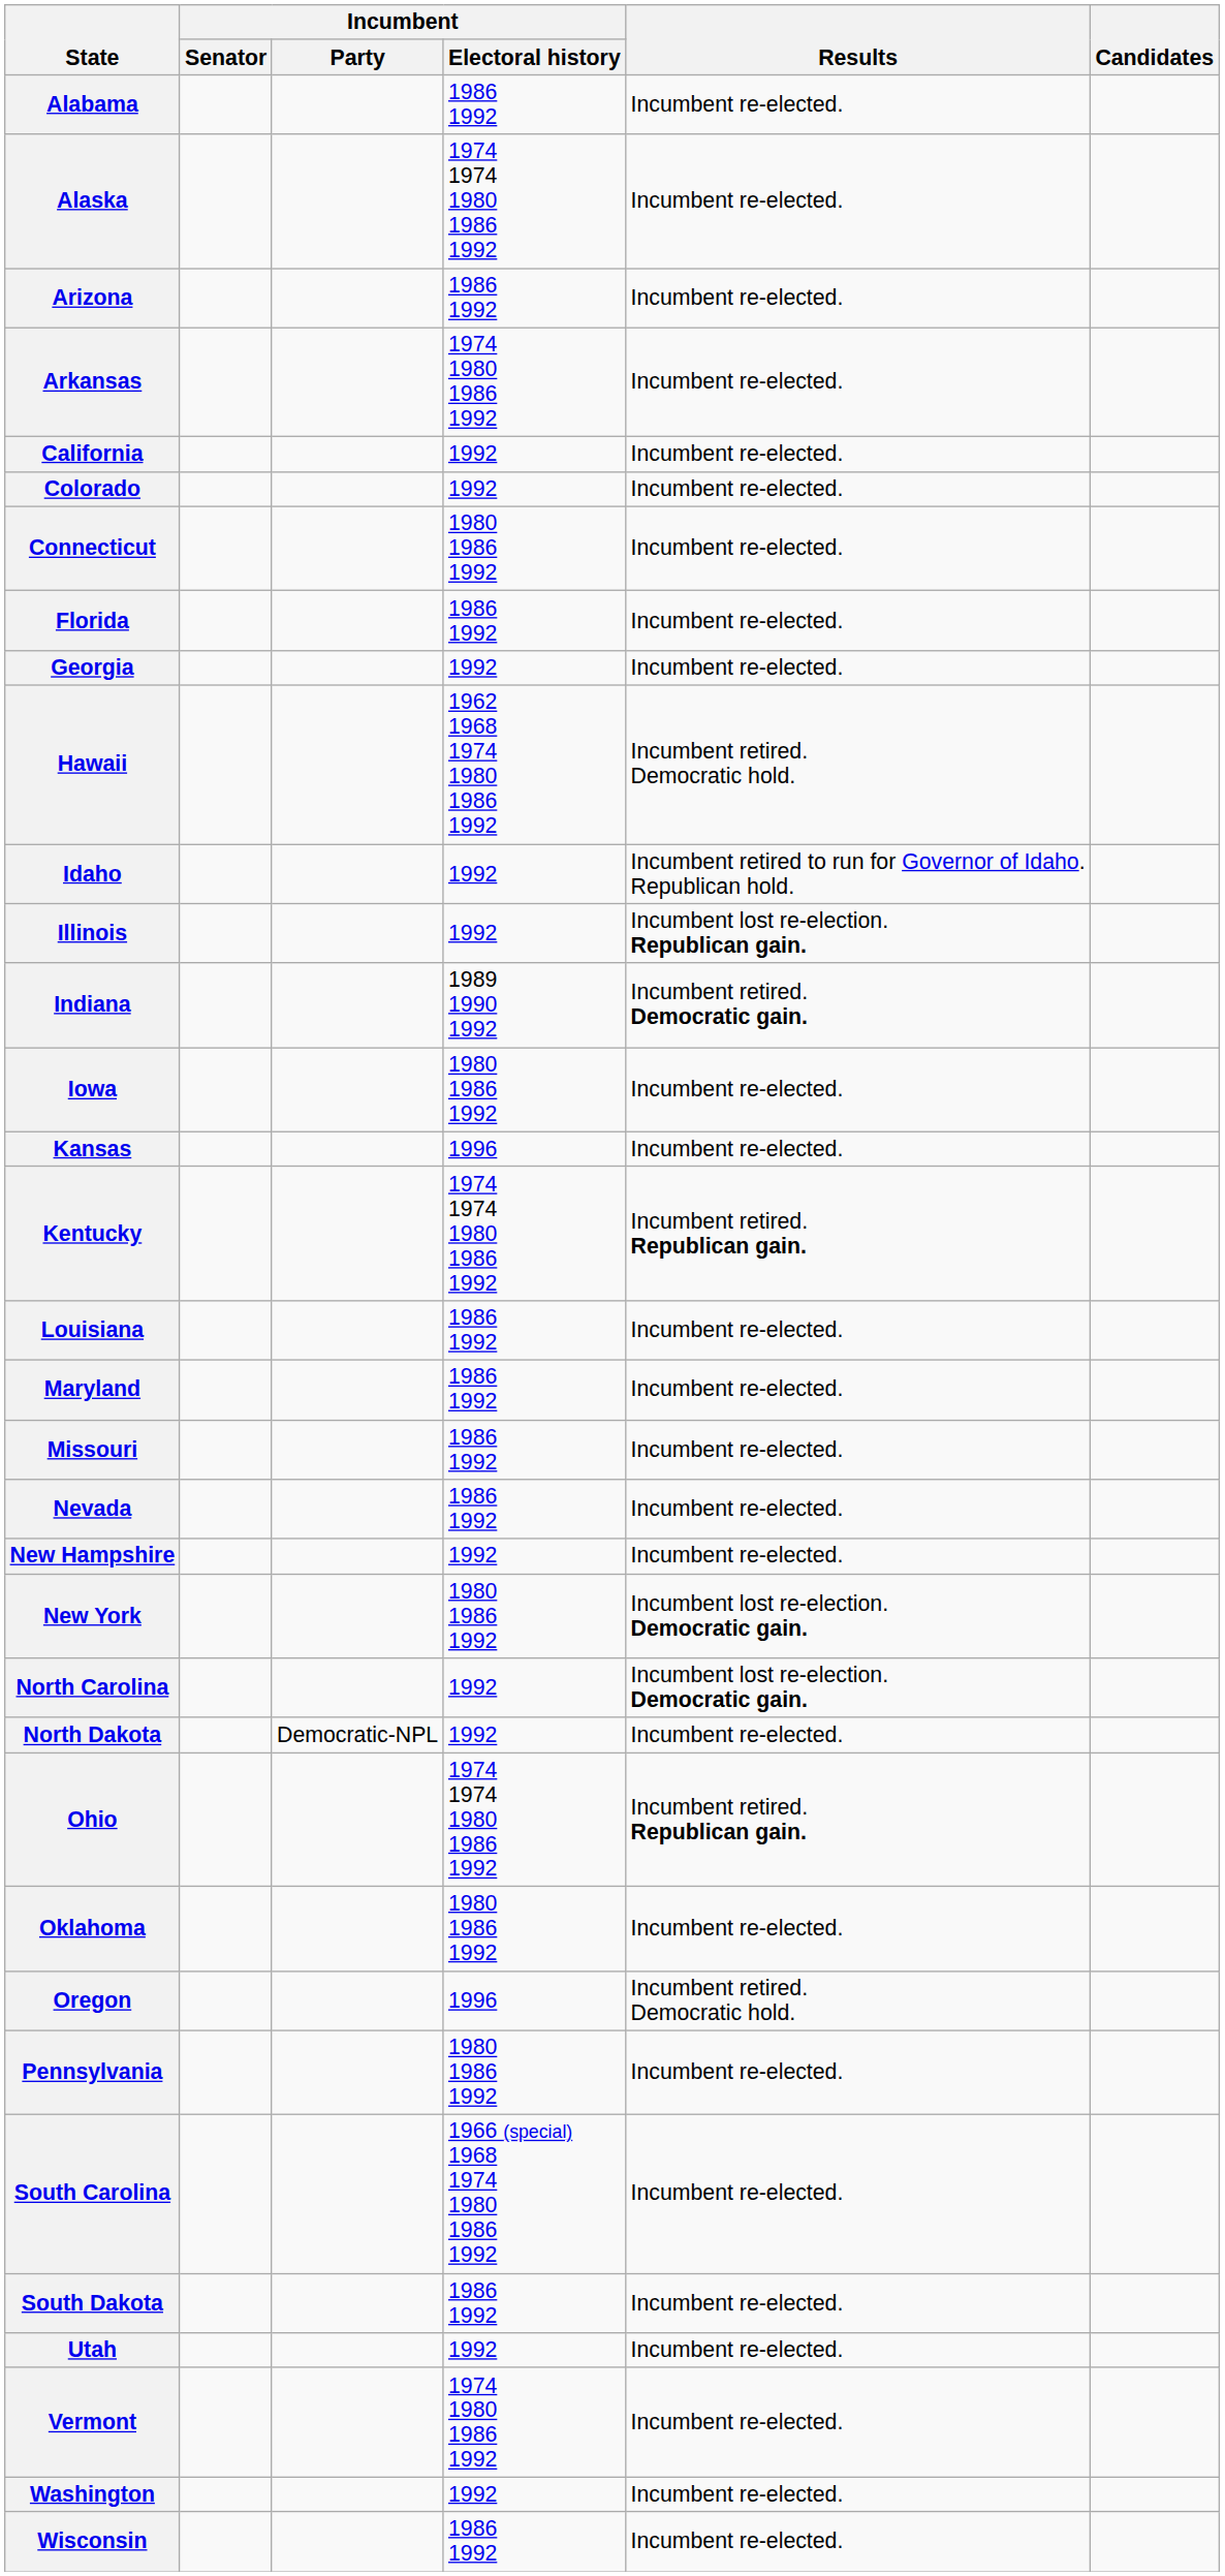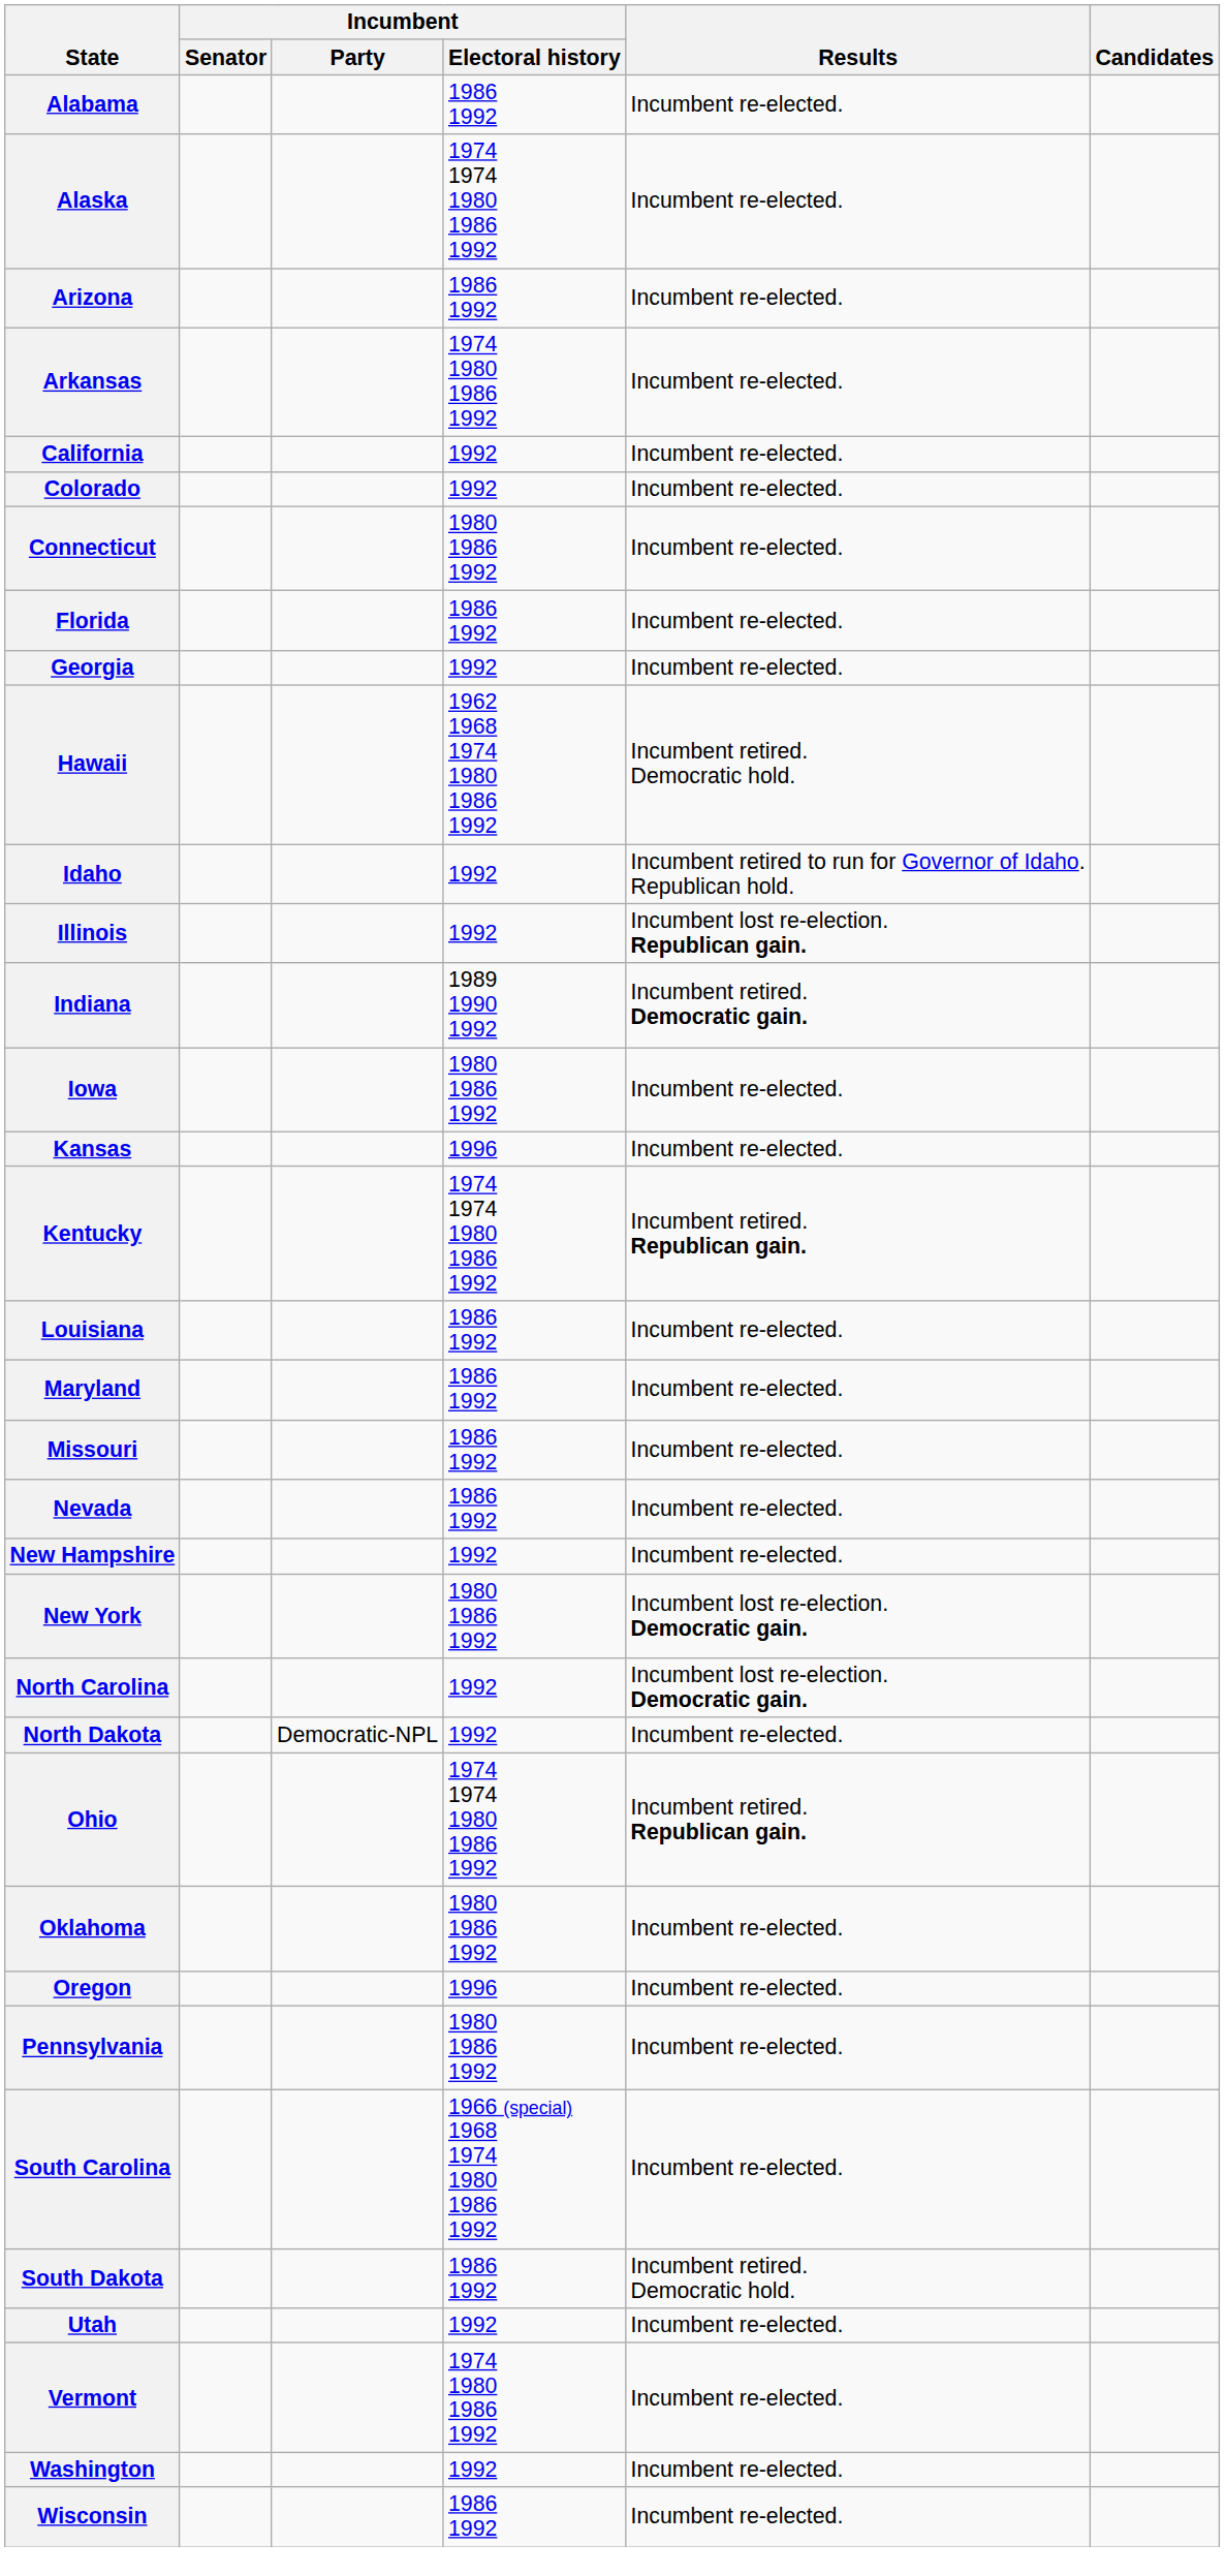 <table class="wikitable sortable">
 <tr valign=bottom>
 <th rowspan=2>State</th>
 <th colspan=3>Incumbent</th>
 <th rowspan=2>Results</th>
 <th rowspan=2>Candidates</th>
 </tr>
 <tr>
 <th>Senator</th>
 <th>Party</th>
 <th>Electoral history</th>
 </tr>
 <tr>
 <th><a href='#'>Alabama</a></th>
 <td></td>
 <td></td>
 <td data-sort-value=1986><a href='#'>1986</a><br><a href='#'>1992</a></td>
 <td data-sort-value=0>Incumbent re-elected.</td>
 <td nowrap></td>
 </tr>
 <tr>
 <th><a href='#'>Alaska</a></th>
 <td></td>
 <td></td>
 <td data-sort-value=1974><a href='#'>1974</a><br>1974 <br><a href='#'>1980</a><br><a href='#'>1986</a><br><a href='#'>1992</a></td>
 <td data-sort-value=0>Incumbent re-elected.</td>
 <td nowrap></td>
 </tr>
 <tr>
 <th><a href='#'>Arizona</a></th>
 <td></td>
 <td></td>
 <td data-sort-value=1986><a href='#'>1986</a><br><a href='#'>1992</a></td>
 <td data-sort-value=0>Incumbent re-elected.</td>
 <td nowrap></td>
 </tr>
 <tr>
 <th><a href='#'>Arkansas</a></th>
 <td></td>
 <td></td>
 <td data-sort-value=1974><a href='#'>1974</a><br><a href='#'>1980</a><br><a href='#'>1986</a><br><a href='#'>1992</a></td>
 <td data-sort-value=0>Incumbent re-elected.</td>
 <td nowrap></td>
 </tr>
 <tr>
 <th><a href='#'>California</a></th>
 <td></td>
 <td></td>
 <td data-sort-value=1992><a href='#'>1992</a></td>
 <td data-sort-value=0>Incumbent re-elected.</td>
 <td nowrap></td>
 </tr>
 <tr>
 <th><a href='#'>Colorado</a></th>
 <td></td>
 <td></td>
 <td data-sort-value=1992><a href='#'>1992</a></td>
 <td data-sort-value=0>Incumbent re-elected.</td>
 <td nowrap></td>
 </tr>
 <tr>
 <th><a href='#'>Connecticut</a></th>
 <td></td>
 <td></td>
 <td data-sort-value=1980><a href='#'>1980</a><br><a href='#'>1986</a><br><a href='#'>1992</a></td>
 <td data-sort-value=0>Incumbent re-elected.</td>
 <td nowrap></td>
 </tr>
 <tr>
 <th><a href='#'>Florida</a></th>
 <td></td>
 <td></td>
 <td data-sort-value=1986><a href='#'>1986</a><br><a href='#'>1992</a></td>
 <td data-sort-value=0>Incumbent re-elected.</td>
 <td nowrap></td>
 </tr>
 <tr>
 <th><a href='#'>Georgia</a></th>
 <td></td>
 <td></td>
 <td data-sort-value=1992><a href='#'>1992</a></td>
 <td data-sort-value=0>Incumbent re-elected.</td>
 <td nowrap></td>
 </tr>
 <tr>
 <th><a href='#'>Hawaii</a></th>
 <td></td>
 <td></td>
 <td data-sort-value=1962><a href='#'>1962</a><br><a href='#'>1968</a><br><a href='#'>1974</a><br><a href='#'>1980</a><br><a href='#'>1986</a><br><a href='#'>1992</a></td>
 <td data-sort-value=-1 >Incumbent retired.<br>Democratic hold.</td>
 <td nowrap></td>
 </tr>
 <tr>
 <th><a href='#'>Idaho</a></th>
 <td></td>
 <td></td>
 <td data-sort-value=1992><a href='#'>1992</a></td>
 <td data-sort-value=1 >Incumbent retired to run for <a href='#'>Governor of Idaho</a>.<br>Republican hold.</td>
 <td nowrap></td>
 </tr>
 <tr>
 <th><a href='#'>Illinois</a></th>
 <td></td>
 <td></td>
 <td data-sort-value=1992><a href='#'>1992</a></td>
 <td data-sort-value=2 >Incumbent lost re-election.<br><strong>Republican gain.</strong></td>
 <td nowrap></td>
 </tr>
 <tr>
 <th><a href='#'>Indiana</a></th>
 <td></td>
 <td></td>
 <td data-sort-value=1989>1989 <br><a href='#'>1990 </a><br><a href='#'>1992</a></td>
 <td data-sort-value=-2 >Incumbent retired.<br><strong>Democratic gain.</strong></td>
 <td nowrap></td>
 </tr>
 <tr>
 <th><a href='#'>Iowa</a></th>
 <td></td>
 <td></td>
 <td data-sort-value=1980><a href='#'>1980</a><br><a href='#'>1986</a><br><a href='#'>1992</a></td>
 <td data-sort-value=0>Incumbent re-elected.</td>
 <td nowrap></td>
 </tr>
 <tr>
 <th><a href='#'>Kansas</a></th>
 <td></td>
 <td></td>
 <td data-sort-value=1996><a href='#'>1996 </a></td>
 <td data-sort-value=0>Incumbent re-elected.</td>
 <td nowrap></td>
 </tr>
 <tr>
 <th><a href='#'>Kentucky</a></th>
 <td></td>
 <td></td>
 <td data-sort-value=1974><a href='#'>1974</a><br>1974 <br><a href='#'>1980</a><br><a href='#'>1986</a><br><a href='#'>1992</a></td>
 <td data-sort-value=2 >Incumbent retired.<br><strong>Republican gain.</strong></td>
 <td nowrap></td>
 </tr>
 <tr>
 <th><a href='#'>Louisiana</a></th>
 <td></td>
 <td></td>
 <td data-sort-value=1986><a href='#'>1986</a><br><a href='#'>1992</a></td>
 <td data-sort-value=0>Incumbent re-elected.</td>
 <td nowrap></td>
 </tr>
 <tr>
 <th><a href='#'>Maryland</a></th>
 <td></td>
 <td></td>
 <td data-sort-value=1986><a href='#'>1986</a><br><a href='#'>1992</a></td>
 <td data-sort-value=0>Incumbent re-elected.</td>
 <td nowrap></td>
 </tr>
 <tr>
 <th><a href='#'>Missouri</a></th>
 <td></td>
 <td></td>
 <td data-sort-value=1986><a href='#'>1986</a><br><a href='#'>1992</a></td>
 <td data-sort-value=0>Incumbent re-elected.</td>
 <td nowrap></td>
 </tr>
 <tr>
 <th><a href='#'>Nevada</a></th>
 <td></td>
 <td></td>
 <td data-sort-value=1986><a href='#'>1986</a><br><a href='#'>1992</a></td>
 <td data-sort-value=0>Incumbent re-elected.</td>
 <td nowrap></td>
 </tr>
 <tr>
 <th><a href='#'>New Hampshire</a></th>
 <td></td>
 <td></td>
 <td data-sort-value=1992><a href='#'>1992</a></td>
 <td data-sort-value=0>Incumbent re-elected.</td>
 <td nowrap></td>
 </tr>
 <tr>
 <th><a href='#'>New York</a></th>
 <td></td>
 <td></td>
 <td data-sort-value=1980><a href='#'>1980</a><br><a href='#'>1986</a><br><a href='#'>1992</a></td>
 <td data-sort-value=-2 >Incumbent lost re-election.<br><strong>Democratic gain.</strong></td>
 <td nowrap></td>
 </tr>
 <tr>
 <th><a href='#'>North Carolina</a></th>
 <td></td>
 <td></td>
 <td data-sort-value=1992><a href='#'>1992</a></td>
 <td data-sort-value=-2 >Incumbent lost re-election.<br><strong>Democratic gain.</strong></td>
 <td nowrap></td>
 </tr>
 <tr>
 <th><a href='#'>North Dakota</a></th>
 <td></td>
 <td>Democratic-NPL</td>
 <td data-sort-value=1992><a href='#'>1992</a></td>
 <td data-sort-value=0>Incumbent re-elected.</td>
 <td nowrap></td>
 </tr>
 <tr>
 <th><a href='#'>Ohio</a></th>
 <td></td>
 <td></td>
 <td data-sort-value=1974><a href='#'>1974</a><br>1974 <br><a href='#'>1980</a><br><a href='#'>1986</a><br><a href='#'>1992</a></td>
 <td data-sort-value=2 >Incumbent retired.<br><strong>Republican gain.</strong></td>
 <td nowrap></td>
 </tr>
 <tr>
 <th><a href='#'>Oklahoma</a></th>
 <td></td>
 <td></td>
 <td data-sort-value=1980><a href='#'>1980</a><br><a href='#'>1986</a><br><a href='#'>1992</a></td>
 <td data-sort-value=0>Incumbent re-elected.</td>
 <td nowrap></td>
 </tr>
 <tr>
 <th><a href='#'>Oregon</a></th>
 <td></td>
 <td></td>
 <td data-sort-value=1996><a href='#'>1996 </a></td>
-<td data-sort-value=-1 >Incumbent retired.<br>Democratic hold.</td>
+<td data-sort-value=0>Incumbent re-elected.</td>
 <td nowrap></td>
 </tr>
 <tr>
 <th><a href='#'>Pennsylvania</a></th>
 <td></td>
 <td></td>
 <td data-sort-value=1980><a href='#'>1980</a><br><a href='#'>1986</a><br><a href='#'>1992</a></td>
 <td data-sort-value=0>Incumbent re-elected.</td>
 <td nowrap></td>
 </tr>
 <tr>
 <th><a href='#'>South Carolina</a></th>
 <td></td>
 <td></td>
 <td data-sort-value=1966><a href='#'>1966 <small>(special)</small></a><br><a href='#'>1968</a><br><a href='#'>1974</a><br><a href='#'>1980</a><br><a href='#'>1986</a><br><a href='#'>1992</a></td>
 <td data-sort-value=0>Incumbent re-elected.</td>
 <td nowrap></td>
 </tr>
 <tr>
 <th><a href='#'>South Dakota</a></th>
 <td></td>
 <td></td>
 <td data-sort-value=1986><a href='#'>1986</a><br><a href='#'>1992</a></td>
-<td data-sort-value=0>Incumbent re-elected.</td>
+<td data-sort-value=-1 >Incumbent retired.<br>Democratic hold.</td>
 <td nowrap></td>
 </tr>
 <tr>
 <th><a href='#'>Utah</a></th>
 <td></td>
 <td></td>
 <td data-sort-value=1992><a href='#'>1992</a></td>
 <td data-sort-value=0>Incumbent re-elected.</td>
 <td nowrap></td>
 </tr>
 <tr>
 <th><a href='#'>Vermont</a></th>
 <td></td>
 <td></td>
 <td data-sort-value=1974><a href='#'>1974</a><br><a href='#'>1980</a><br><a href='#'>1986</a><br><a href='#'>1992</a></td>
 <td data-sort-value=0>Incumbent re-elected.</td>
 <td nowrap></td>
 </tr>
 <tr>
 <th><a href='#'>Washington</a></th>
 <td></td>
 <td></td>
 <td data-sort-value=1992><a href='#'>1992</a></td>
 <td data-sort-value=0>Incumbent re-elected.</td>
 <td nowrap></td>
 </tr>
 <tr>
 <th><a href='#'>Wisconsin</a></th>
 <td></td>
 <td></td>
 <td data-sort-value=1986><a href='#'>1986</a><br><a href='#'>1992</a></td>
 <td data-sort-value=0>Incumbent re-elected.</td>
 <td nowrap></td>
 </tr>
 </table>
